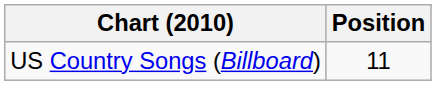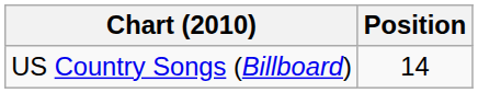 <table class="wikitable sortable">
 <tr>
 <th scope="col">Chart (2010)</th>
 <th scope="col">Position</th>
 </tr>
 <tr>
 <td>US <a href='#'>Country Songs</a> (<em><a href='#'>Billboard</a></em>)</td>
-<td align="center">11</td>
+<td align="center">14</td>
 </tr>
 </table>
